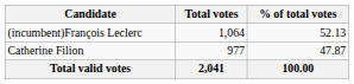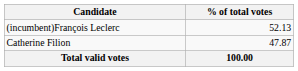 <table style="width:475px;" class="wikitable">
 <tr bgcolor="#EEEEEE">
 <th align="left">Candidate</th>
-<th align="right">Total votes</th>
 <th align="right">% of total votes</th>
 </tr>
 <tr>
 <td align="left">(incumbent)François Leclerc</td>
-<td align="right">1,064</td>
 <td align="right">52.13</td>
 </tr>
 <tr>
 <td align="left">Catherine Filion</td>
-<td align="right">977</td>
 <td align="right">47.87</td>
 </tr>
 <tr bgcolor="#EEEEEE">
 <th align="left">Total valid votes</th>
-<th align="right">2,041</th>
 <th align="right">100.00</th>
 </tr>
 </table>
